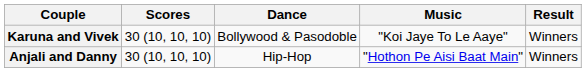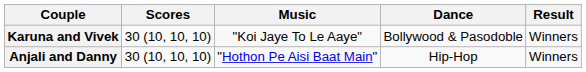 <table class="wikitable plainrowheaders sortable" style="text-align:center;">
 <tr>
 <th class="sortable" scope="col" style="text-align:center">Couple</th>
 <th>Scores</th>
+<th scope="col" class="unsortable">Music</th>
 <th class="unsortable" scope="col">Dance</th>
-<th scope="col" class="unsortable">Music</th>
 <th scope="col" class="unsortable">Result</th>
 </tr>
 <tr>
 <th>Karuna and Vivek</th>
 <td>30 (10, 10, 10)</td>
+<td>"Koi Jaye To Le Aaye"</td>
 <td>Bollywood & Pasodoble</td>
-<td>"Koi Jaye To Le Aaye"</td>
 <td>Winners</td>
 </tr>
 <tr>
 <th>Anjali and Danny</th>
 <td>30 (10, 10, 10)</td>
+<td>"<a href='#'>Hothon Pe Aisi Baat Main</a>"</td>
 <td>Hip-Hop</td>
-<td>"<a href='#'>Hothon Pe Aisi Baat Main</a>"</td>
 <td>Winners</td>
 </tr>
 </table>
